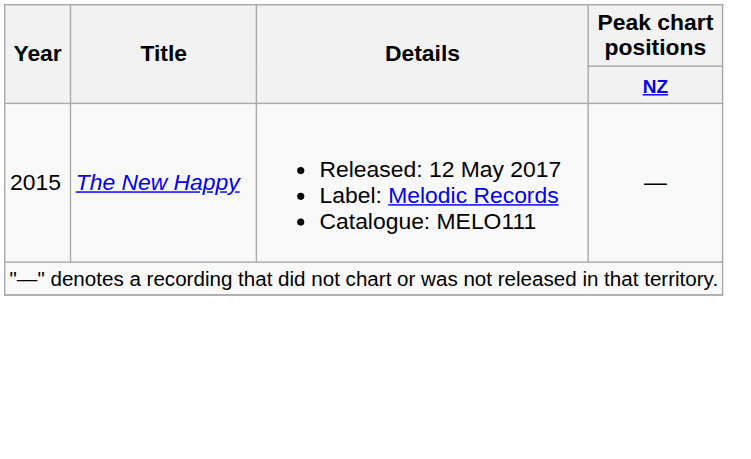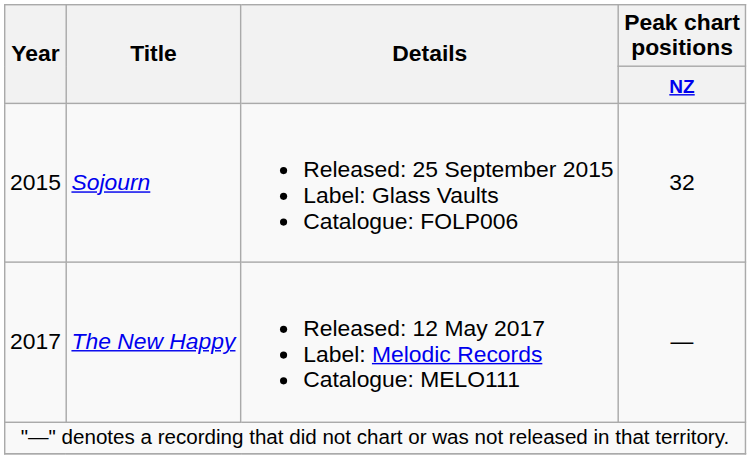 <table class="wikitable plainrowheaders">
 <tr>
 <th rowspan="2">Year</th>
 <th rowspan="2">Title</th>
 <th rowspan="2">Details</th>
 <th>Peak chart<br>positions</th>
 </tr>
 <tr>
 <th><small><a href='#'>NZ</a></small></th>
 </tr>
 <tr>
 <td>2015</td>
+<td><em><a href='#'>Sojourn</a></em></td>
+<td><br><ul><li>Released: 25 September 2015</li><li>Label: Glass Vaults</li><li>Catalogue: FOLP006</li></ul></td>
+<td align="center">32</td>
+</tr>
+<tr>
+<td>2017</td>
 <td><em><a href='#'>The New Happy</a></em></td>
 <td><br><ul><li>Released: 12 May 2017</li><li>Label: <a href='#'>Melodic Records</a></li><li>Catalogue: MELO111</li></ul></td>
 <td align="center">—</td>
 </tr>
 <tr>
 <td colspan="4" style="font-size:90%" align="center">"—" denotes a recording that did not chart or was not released in that territory.</td>
 </tr>
 <tr>
 </tr>
 </table>
